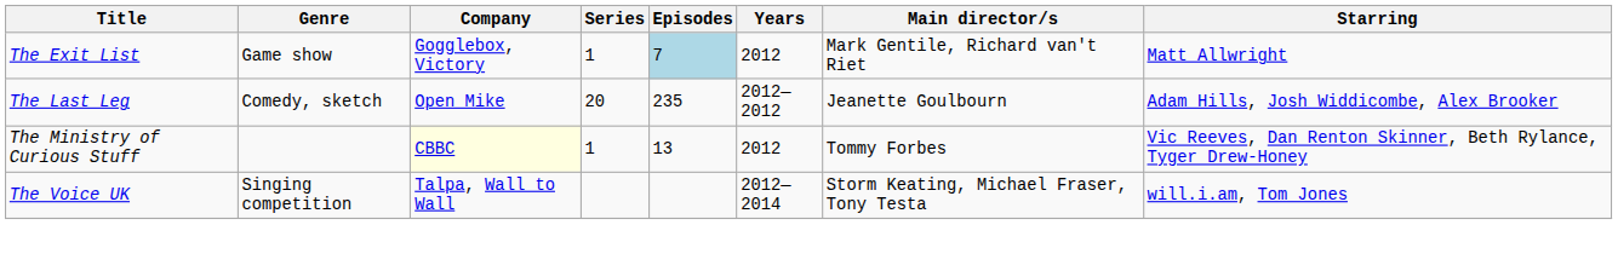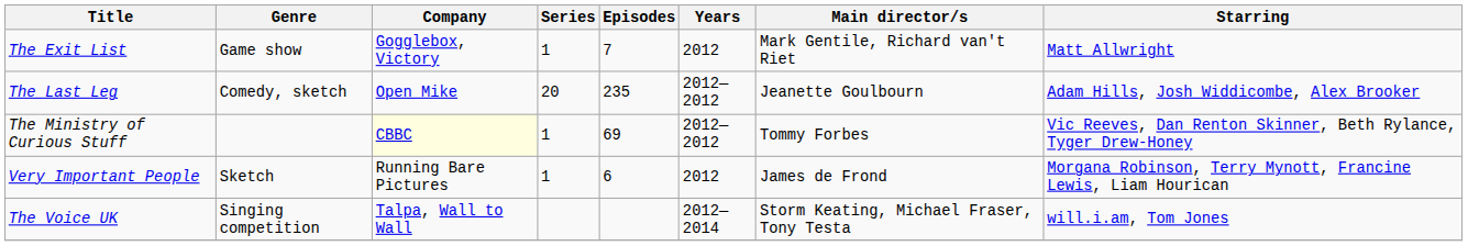 <table class="wikitable unsortable">
 <tr>
 <th>Title</th>
 <th>Genre</th>
 <th>Company</th>
 <th>Series</th>
 <th>Episodes</th>
 <th>Years</th>
 <th>Main director/s</th>
 <th>Starring</th>
 </tr>
 <tr>
 <td><em><a href='#'>The Exit List</a></em></td>
 <td>Game show</td>
 <td><a href='#'>Gogglebox</a>, <a href='#'>Victory</a></td>
 <td>1</td>
-<td style="background: lightblue;">7</td>
+<td>7</td>
 <td>2012</td>
 <td>Mark Gentile, Richard van't Riet</td>
 <td><a href='#'>Matt Allwright</a></td>
 </tr>
 <tr>
 <td><em><a href='#'>The Last Leg</a></em></td>
 <td>Comedy, sketch</td>
 <td><a href='#'>Open Mike</a></td>
 <td>20</td>
 <td>235</td>
 <td>2012—2012</td>
 <td>Jeanette Goulbourn</td>
 <td><a href='#'>Adam Hills</a>, <a href='#'>Josh Widdicombe</a>, <a href='#'>Alex Brooker</a></td>
 </tr>
 <tr>
 <td><em>The Ministry of Curious Stuff</em></td>
 <td></td>
 <td style="background: lightyellow;"><a href='#'>CBBC</a></td>
 <td>1</td>
-<td>13</td>
-<td>2012</td>
+<td>69</td>
+<td>2012—2012</td>
 <td>Tommy Forbes</td>
 <td><a href='#'>Vic Reeves</a>, <a href='#'>Dan Renton Skinner</a>, Beth Rylance, <a href='#'>Tyger Drew-Honey</a></td>
+</tr>
+<tr>
+<td><em><a href='#'>Very Important People</a></em></td>
+<td>Sketch</td>
+<td>Running Bare Pictures</td>
+<td>1</td>
+<td>6</td>
+<td>2012</td>
+<td>James de Frond</td>
+<td><a href='#'>Morgana Robinson</a>, <a href='#'>Terry Mynott</a>, <a href='#'>Francine Lewis</a>, Liam Hourican</td>
 </tr>
 <tr>
 <td><em><a href='#'>The Voice UK</a></em></td>
 <td>Singing competition</td>
 <td><a href='#'>Talpa</a>, <a href='#'>Wall to Wall</a></td>
 <td></td>
 <td></td>
 <td>2012—2014</td>
 <td>Storm Keating, Michael Fraser, Tony Testa</td>
 <td><a href='#'>will.i.am</a>, <a href='#'>Tom Jones</a></td>
 </tr>
 <tr>
 </tr>
 </table>
